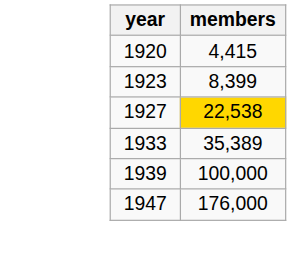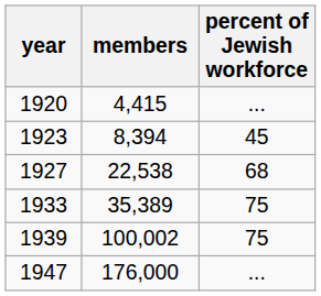 <table class="wikitable" align="right">
 <tr>
 <th width="50">year</th>
 <th width="80">members</th>
+<th width="80">percent of Jewish workforce</th>
 </tr>
 <tr>
 <td align="center">1920</td>
 <td align="center">4,415</td>
+<td align="center">...</td>
 </tr>
 <tr>
 <td align="center">1923</td>
-<td align="center">8,399</td>
+<td align="center">8,394</td>
+<td align="center">45</td>
 </tr>
 <tr>
 <td align="center">1927</td>
-<td align="center" style="background: gold;">22,538</td>
+<td align="center">22,538</td>
+<td align="center">68</td>
 </tr>
 <tr>
 <td align="center">1933</td>
 <td align="center">35,389</td>
+<td align="center">75</td>
 </tr>
 <tr>
 <td align="center">1939</td>
-<td align="center">100,000</td>
+<td align="center">100,002</td>
+<td align="center">75</td>
 </tr>
 <tr>
 <td align="center">1947</td>
 <td align="center">176,000</td>
+<td align="center">...</td>
 </tr>
 </table>
